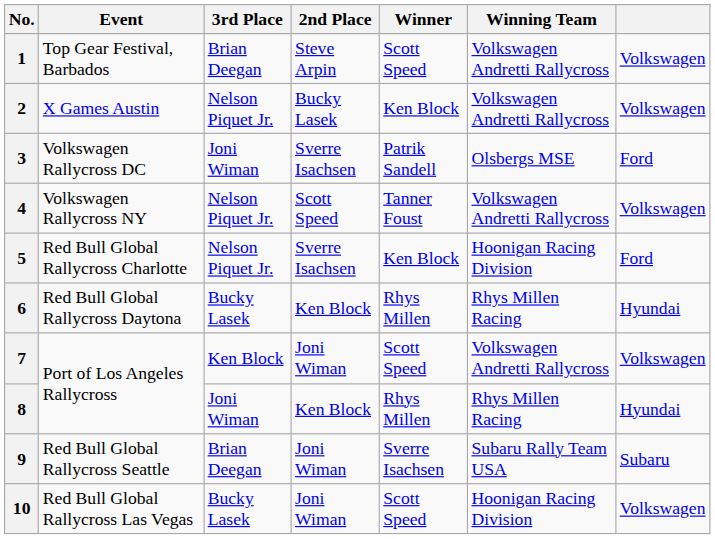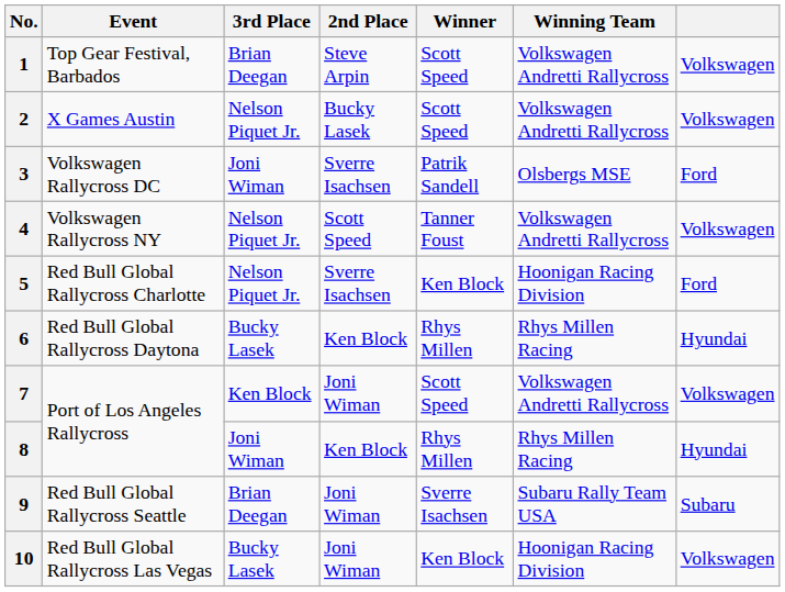 <table class="wikitable" style="font-size:95%">
 <tr>
 <th>No.</th>
 <th>Event</th>
 <th>3rd Place</th>
 <th>2nd Place</th>
 <th>Winner</th>
 <th>Winning Team</th>
 <th></th>
 </tr>
 <tr>
 <th>1</th>
 <td> Top Gear Festival, Barbados</td>
 <td> <a href='#'>Brian Deegan</a></td>
 <td> <a href='#'>Steve Arpin</a></td>
 <td> <a href='#'>Scott Speed</a></td>
 <td> <a href='#'>Volkswagen Andretti Rallycross</a></td>
 <td> <a href='#'>Volkswagen</a></td>
 </tr>
 <tr>
 <th>2</th>
 <td> <a href='#'>X Games Austin</a></td>
 <td> <a href='#'>Nelson Piquet Jr.</a></td>
 <td> <a href='#'>Bucky Lasek</a></td>
-<td> <a href='#'>Ken Block</a></td>
+<td> <a href='#'>Scott Speed</a></td>
 <td> <a href='#'>Volkswagen Andretti Rallycross</a></td>
 <td> <a href='#'>Volkswagen</a></td>
 </tr>
 <tr>
 <th>3</th>
 <td> Volkswagen Rallycross DC</td>
 <td> <a href='#'>Joni Wiman</a></td>
 <td> <a href='#'>Sverre Isachsen</a></td>
 <td> <a href='#'>Patrik Sandell</a></td>
 <td> <a href='#'>Olsbergs MSE</a></td>
 <td> <a href='#'>Ford</a></td>
 </tr>
 <tr>
 <th>4</th>
 <td> Volkswagen Rallycross NY</td>
 <td> <a href='#'>Nelson Piquet Jr.</a></td>
 <td> <a href='#'>Scott Speed</a></td>
 <td> <a href='#'>Tanner Foust</a></td>
 <td> <a href='#'>Volkswagen Andretti Rallycross</a></td>
 <td> <a href='#'>Volkswagen</a></td>
 </tr>
 <tr>
 <th>5</th>
 <td> Red Bull Global Rallycross Charlotte</td>
 <td> <a href='#'>Nelson Piquet Jr.</a></td>
 <td> <a href='#'>Sverre Isachsen</a></td>
 <td> <a href='#'>Ken Block</a></td>
 <td> <a href='#'>Hoonigan Racing Division</a></td>
 <td> <a href='#'>Ford</a></td>
 </tr>
 <tr>
 <th>6</th>
 <td> Red Bull Global Rallycross Daytona</td>
 <td> <a href='#'>Bucky Lasek</a></td>
 <td> <a href='#'>Ken Block</a></td>
 <td> <a href='#'>Rhys Millen</a></td>
 <td> <a href='#'>Rhys Millen Racing</a></td>
 <td> <a href='#'>Hyundai</a></td>
 </tr>
 <tr>
 <th>7</th>
 <td rowspan=2> Port of Los Angeles Rallycross</td>
 <td> <a href='#'>Ken Block</a></td>
 <td> <a href='#'>Joni Wiman</a></td>
 <td> <a href='#'>Scott Speed</a></td>
 <td> <a href='#'>Volkswagen Andretti Rallycross</a></td>
 <td> <a href='#'>Volkswagen</a></td>
 </tr>
 <tr>
 <th>8</th>
 <td> <a href='#'>Joni Wiman</a></td>
 <td> <a href='#'>Ken Block</a></td>
 <td> <a href='#'>Rhys Millen</a></td>
 <td> <a href='#'>Rhys Millen Racing</a></td>
 <td> <a href='#'>Hyundai</a></td>
 </tr>
 <tr>
 <th>9</th>
 <td> Red Bull Global Rallycross Seattle</td>
 <td> <a href='#'>Brian Deegan</a></td>
 <td> <a href='#'>Joni Wiman</a></td>
 <td> <a href='#'>Sverre Isachsen</a></td>
 <td> <a href='#'>Subaru Rally Team USA</a></td>
 <td> <a href='#'>Subaru</a></td>
 </tr>
 <tr>
 <th>10</th>
 <td> Red Bull Global Rallycross Las Vegas</td>
 <td> <a href='#'>Bucky Lasek</a></td>
 <td> <a href='#'>Joni Wiman</a></td>
-<td> <a href='#'>Scott Speed</a></td>
+<td> <a href='#'>Ken Block</a></td>
 <td> <a href='#'>Hoonigan Racing Division</a></td>
 <td> <a href='#'>Volkswagen</a></td>
 </tr>
 </table>
